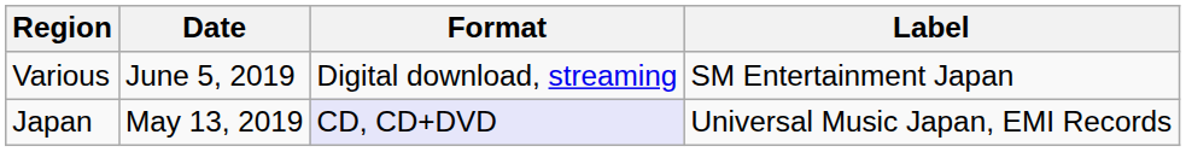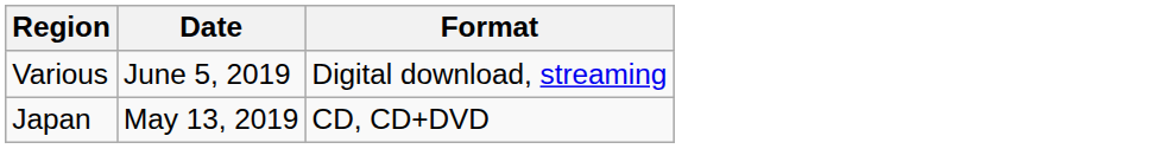 <table class="wikitable">
 <tr>
 <th>Region</th>
 <th>Date</th>
 <th>Format</th>
-<th>Label</th>
 </tr>
 <tr>
 <td>Various</td>
 <td>June 5, 2019</td>
 <td>Digital download, <a href='#'>streaming</a></td>
-<td>SM Entertainment Japan</td>
 </tr>
 <tr>
 <td>Japan</td>
 <td>May 13, 2019</td>
-<td style="background: lavender;">CD, CD+DVD</td>
-<td>Universal Music Japan, EMI Records</td>
+<td>CD, CD+DVD</td>
 </tr>
 </table>
